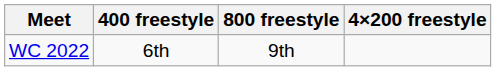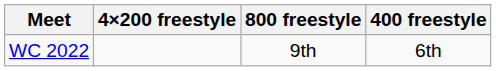 <table class="sortable wikitable">
 <tr>
 <th>Meet</th>
+<th class="unsortable">4×200 freestyle</th>
+<th class="unsortable">800 freestyle</th>
 <th class="unsortable">400 freestyle</th>
-<th class="unsortable">800 freestyle</th>
-<th class="unsortable">4×200 freestyle</th>
 </tr>
 <tr>
 <td><a href='#'>WC 2022</a></td>
+<td align="center"></td>
+<td align="center">9th</td>
 <td align="center">6th</td>
-<td align="center">9th</td>
-<td align="center"></td>
 </tr>
 </table>
